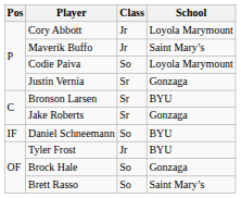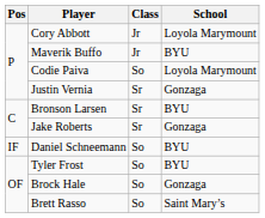 <table class=wikitable>
 <tr>
 <th>Pos</th>
 <th>Player</th>
 <th>Class</th>
 <th>School</th>
 </tr>
 <tr>
 <td rowspan=4>P</td>
 <td>Cory Abbott</td>
 <td>Jr</td>
 <td>Loyola Marymount</td>
 </tr>
 <tr>
 <td>Maverik Buffo</td>
 <td>Jr</td>
-<td>Saint Mary’s</td>
+<td>BYU</td>
 </tr>
 <tr>
 <td>Codie Paiva</td>
 <td>So</td>
 <td>Loyola Marymount</td>
 </tr>
 <tr>
 <td>Justin Vernia</td>
 <td>Sr</td>
 <td>Gonzaga</td>
 </tr>
 <tr>
 <td rowspan=2>C</td>
 <td>Bronson Larsen</td>
 <td>Sr</td>
 <td>BYU</td>
 </tr>
 <tr>
 <td>Jake Roberts</td>
 <td>Sr</td>
 <td>Gonzaga</td>
 </tr>
 <tr>
 <td>IF</td>
 <td>Daniel Schneemann</td>
 <td>So</td>
 <td>BYU</td>
 </tr>
 <tr>
 <td rowspan=3>OF</td>
 <td>Tyler Frost</td>
-<td>Jr</td>
+<td>So</td>
 <td>BYU</td>
 </tr>
 <tr>
 <td>Brock Hale</td>
 <td>So</td>
 <td>Gonzaga</td>
 </tr>
 <tr>
 <td>Brett Rasso</td>
 <td>So</td>
 <td>Saint Mary’s</td>
 </tr>
 </table>
